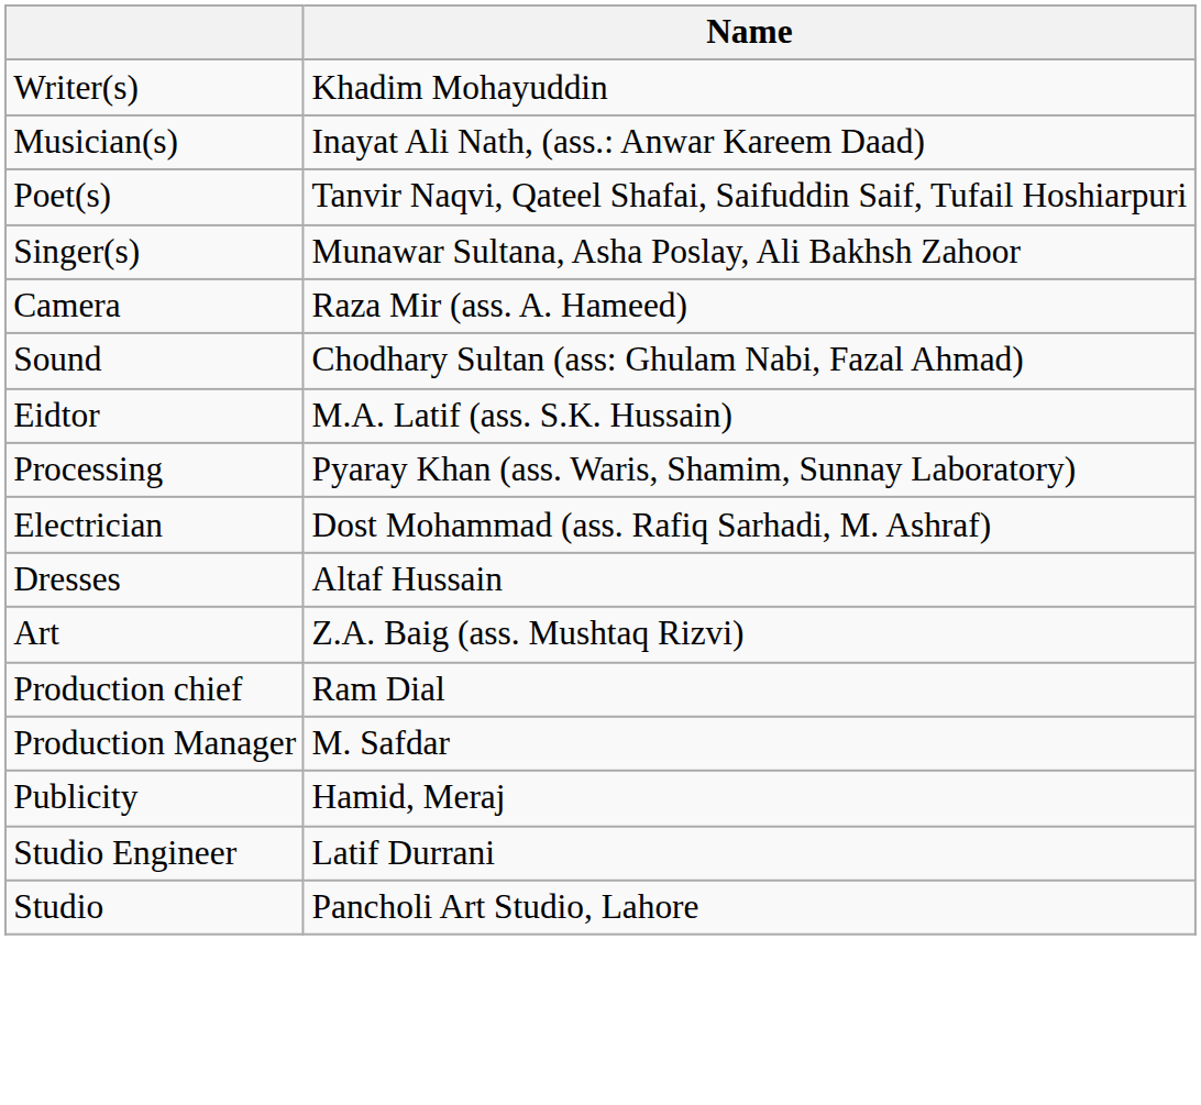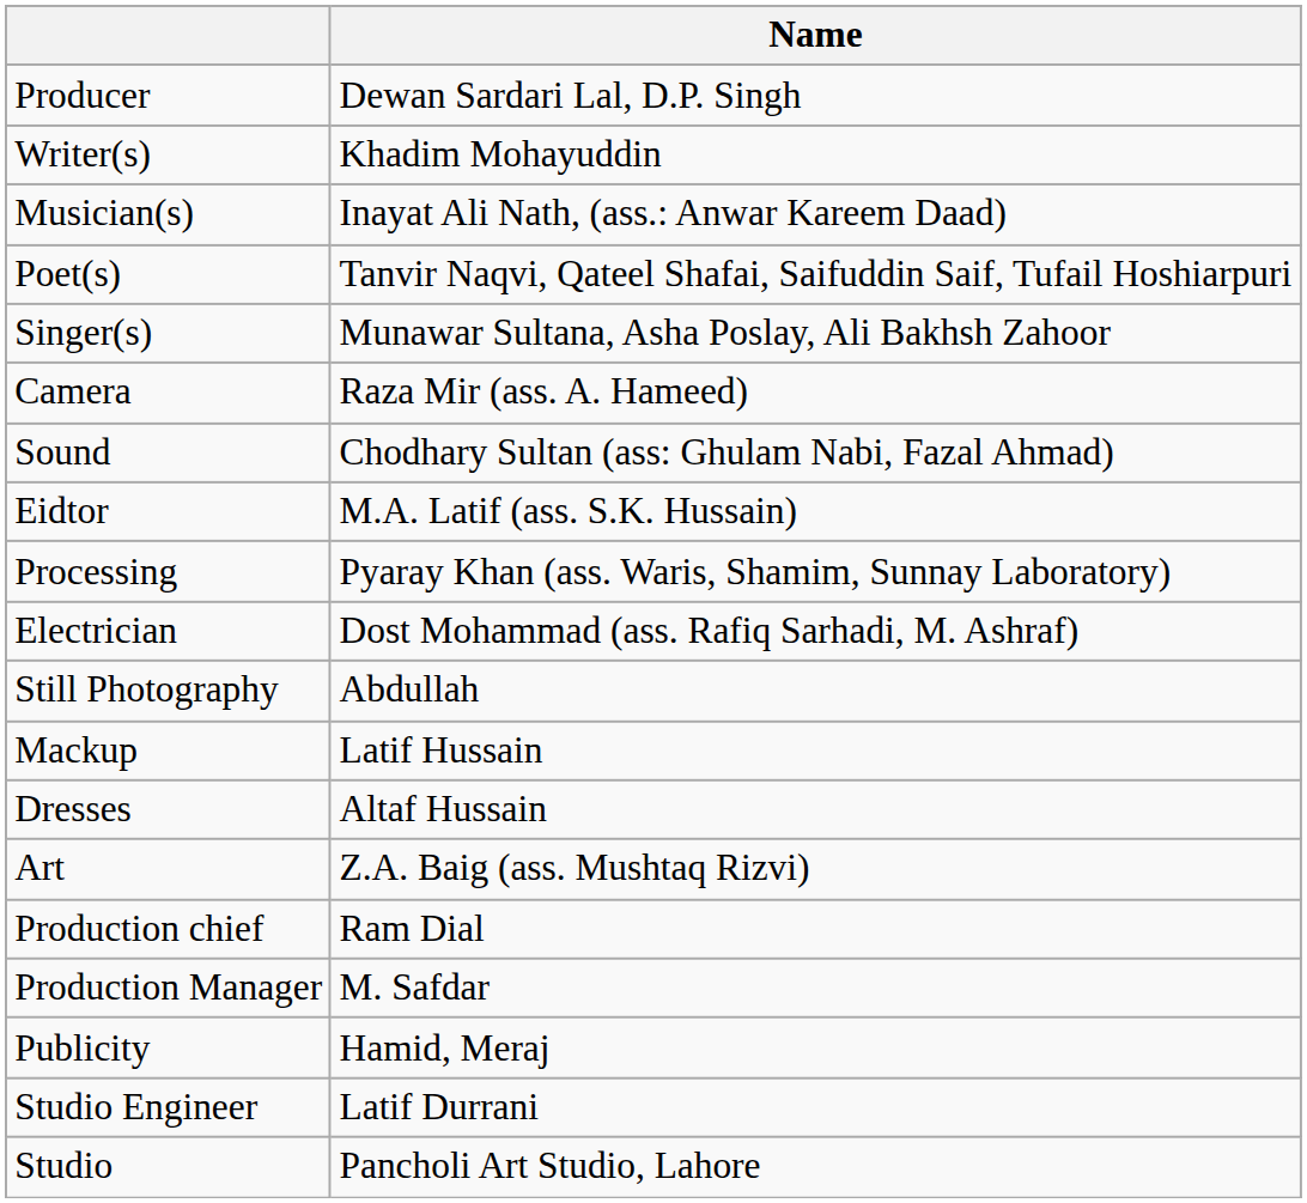 <table class="wikitable sortable">
 <tr>
 <th></th>
 <th>Name</th>
+</tr>
+<tr>
+<td>Producer</td>
+<td>Dewan Sardari Lal, D.P. Singh</td>
 </tr>
 <tr>
 <td>Writer(s)</td>
 <td>Khadim Mohayuddin</td>
 </tr>
 <tr>
 <td>Musician(s)</td>
 <td>Inayat Ali Nath, (ass.: Anwar Kareem Daad)</td>
 </tr>
 <tr>
 <td>Poet(s)</td>
 <td>Tanvir Naqvi, Qateel Shafai, Saifuddin Saif, Tufail Hoshiarpuri</td>
 </tr>
 <tr>
 <td>Singer(s)</td>
 <td>Munawar Sultana, Asha Poslay, Ali Bakhsh Zahoor</td>
 </tr>
 <tr>
 <td>Camera</td>
 <td>Raza Mir (ass. A. Hameed)</td>
 </tr>
 <tr>
 <td>Sound</td>
 <td>Chodhary Sultan (ass: Ghulam Nabi, Fazal Ahmad)</td>
 </tr>
 <tr>
 <td>Eidtor</td>
 <td>M.A. Latif (ass. S.K. Hussain)</td>
 </tr>
 <tr>
 <td>Processing</td>
 <td>Pyaray Khan (ass. Waris, Shamim, Sunnay Laboratory)</td>
 </tr>
 <tr>
 <td>Electrician</td>
 <td>Dost Mohammad (ass. Rafiq Sarhadi, M. Ashraf)</td>
 </tr>
 <tr>
+<td>Still Photography</td>
+<td>Abdullah</td>
+</tr>
+<tr>
+<td>Mackup</td>
+<td>Latif Hussain</td>
+</tr>
+<tr>
 <td>Dresses</td>
 <td>Altaf Hussain</td>
 </tr>
 <tr>
 <td>Art</td>
 <td>Z.A. Baig (ass. Mushtaq Rizvi)</td>
 </tr>
 <tr>
 <td>Production chief</td>
 <td>Ram Dial</td>
 </tr>
 <tr>
 <td>Production Manager</td>
 <td>M. Safdar</td>
 </tr>
 <tr>
 <td>Publicity</td>
 <td>Hamid, Meraj</td>
 </tr>
 <tr>
 <td>Studio Engineer</td>
 <td>Latif Durrani</td>
 </tr>
 <tr>
 <td>Studio</td>
 <td>Pancholi Art Studio, Lahore</td>
 </tr>
 </table>
